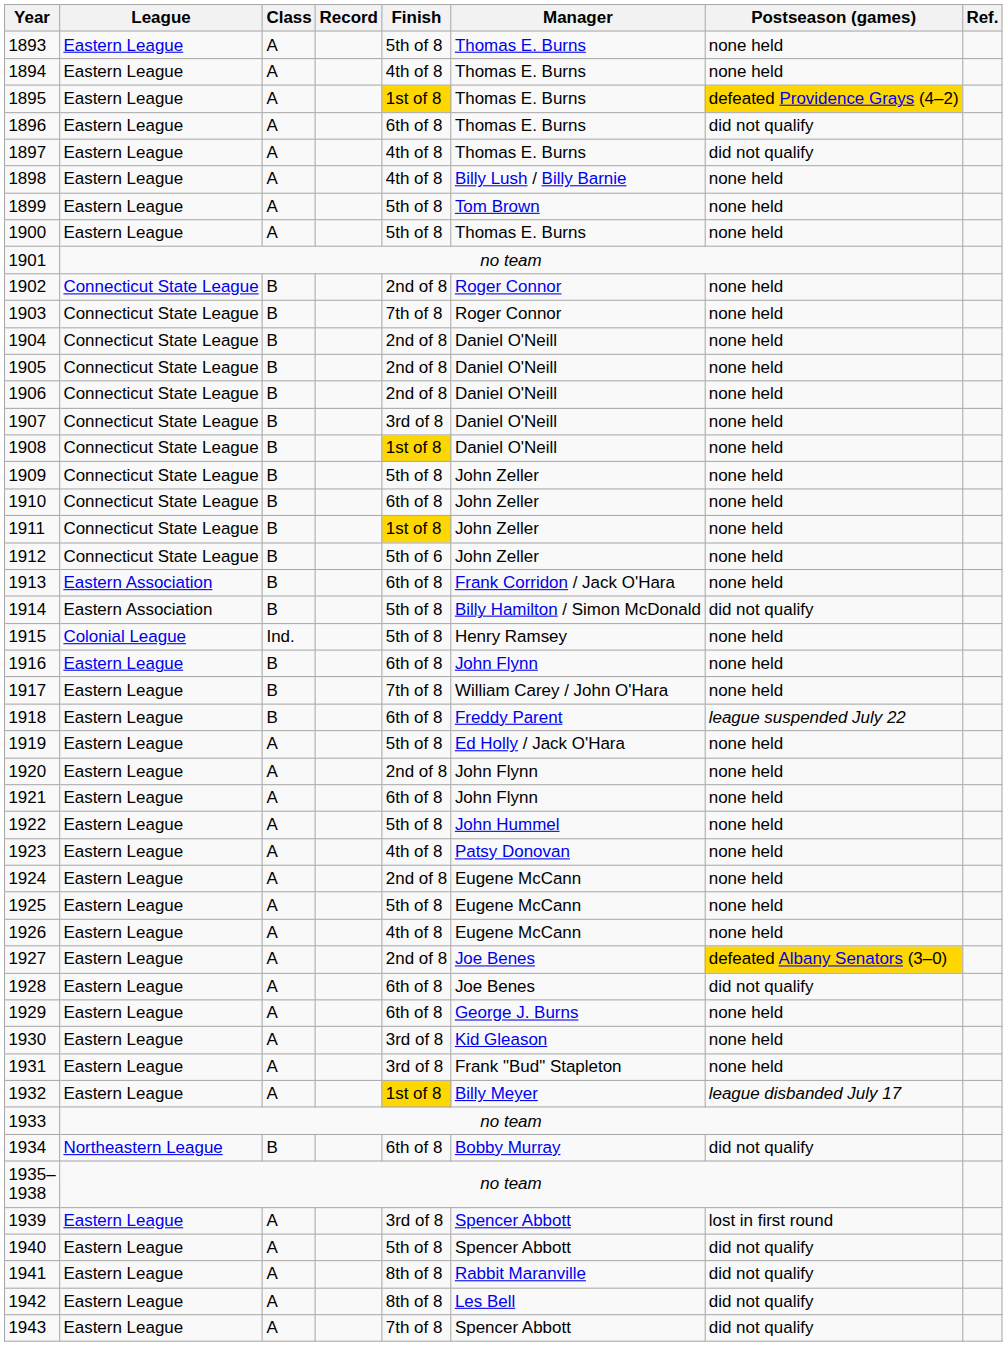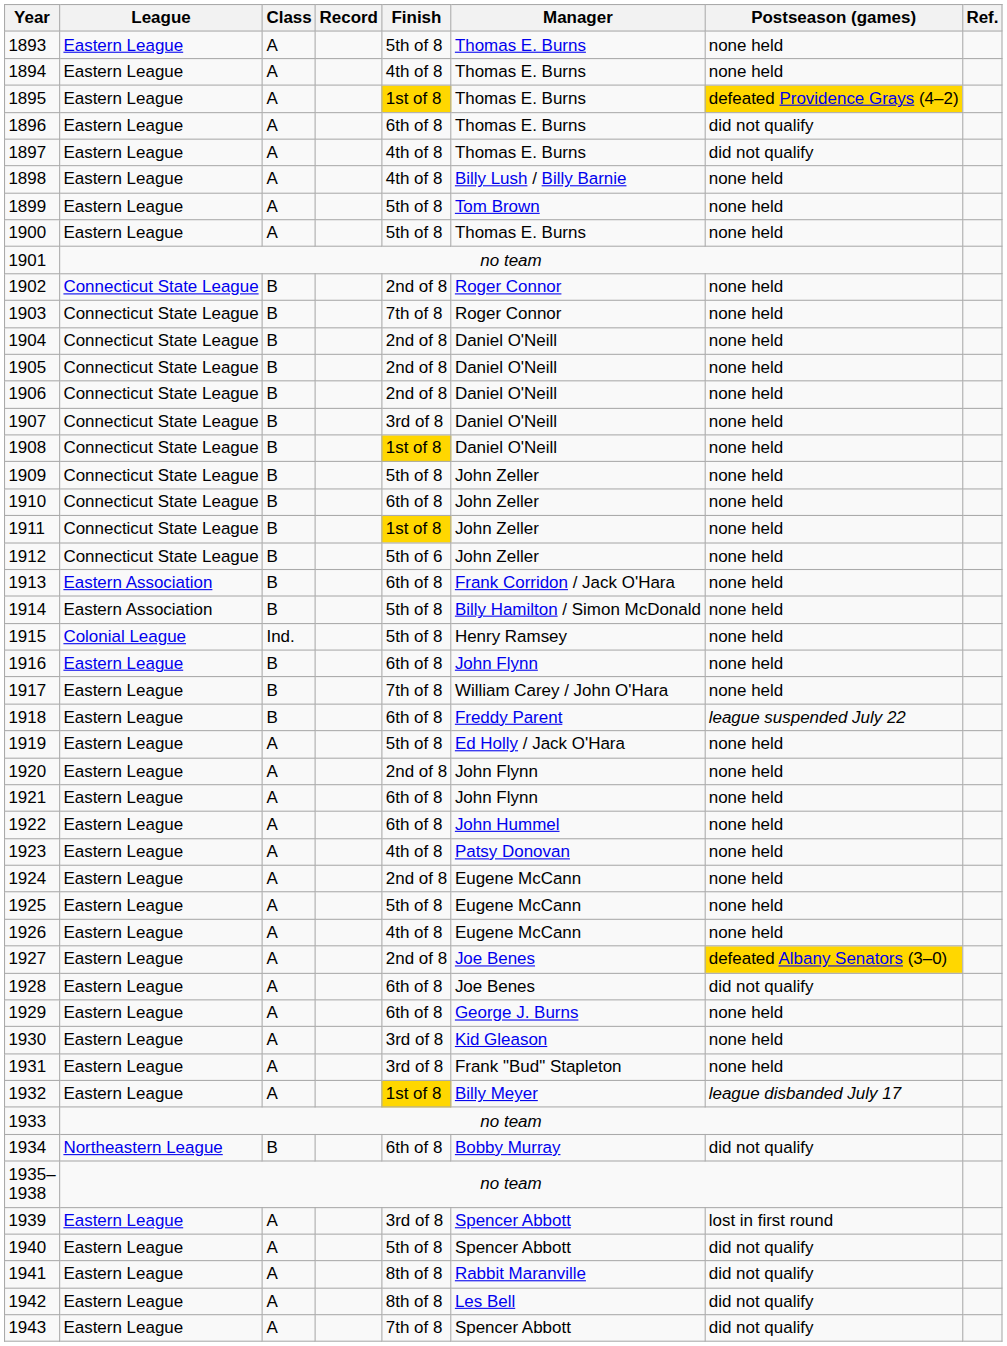 <table class="wikitable">
 <tr>
 <th>Year</th>
 <th>League</th>
 <th>Class</th>
 <th>Record</th>
 <th>Finish</th>
 <th>Manager</th>
 <th>Postseason (games)</th>
 <th>Ref.</th>
 </tr>
 <tr>
 <td>1893</td>
 <td><a href='#'>Eastern League</a></td>
 <td>A</td>
 <td></td>
 <td>5th of 8</td>
 <td><a href='#'>Thomas E. Burns</a></td>
 <td>none held</td>
 <td></td>
 </tr>
 <tr>
 <td>1894</td>
 <td>Eastern League</td>
 <td>A</td>
 <td></td>
 <td>4th of 8</td>
 <td>Thomas E. Burns</td>
 <td>none held</td>
 <td></td>
 </tr>
 <tr>
 <td>1895</td>
 <td>Eastern League</td>
 <td>A</td>
 <td></td>
 <td bgcolor=gold>1st of 8</td>
 <td>Thomas E. Burns</td>
 <td bgcolor=gold>defeated <a href='#'>Providence Grays</a> (4–2)</td>
 <td></td>
 </tr>
 <tr>
 <td>1896</td>
 <td>Eastern League</td>
 <td>A</td>
 <td></td>
 <td>6th of 8</td>
 <td>Thomas E. Burns</td>
 <td>did not qualify</td>
 <td></td>
 </tr>
 <tr>
 <td>1897</td>
 <td>Eastern League</td>
 <td>A</td>
 <td></td>
 <td>4th of 8</td>
 <td>Thomas E. Burns</td>
 <td>did not qualify</td>
 <td></td>
 </tr>
 <tr>
 <td>1898</td>
 <td>Eastern League</td>
 <td>A</td>
 <td></td>
 <td>4th of 8</td>
 <td><a href='#'>Billy Lush</a> / <a href='#'>Billy Barnie</a></td>
 <td>none held</td>
 <td></td>
 </tr>
 <tr>
 <td>1899</td>
 <td>Eastern League</td>
 <td>A</td>
 <td></td>
 <td>5th of 8</td>
 <td><a href='#'>Tom Brown</a></td>
 <td>none held</td>
 <td></td>
 </tr>
 <tr>
 <td>1900</td>
 <td>Eastern League</td>
 <td>A</td>
 <td></td>
 <td>5th of 8</td>
 <td>Thomas E. Burns</td>
 <td>none held</td>
 <td></td>
 </tr>
 <tr>
 <td>1901</td>
 <td colspan=6 align=center><em>no team</em></td>
 <td></td>
 </tr>
 <tr>
 <td>1902</td>
 <td><a href='#'>Connecticut State League</a></td>
 <td>B</td>
 <td></td>
 <td>2nd of 8</td>
 <td><a href='#'>Roger Connor</a></td>
 <td>none held</td>
 <td></td>
 </tr>
 <tr>
 <td>1903</td>
 <td>Connecticut State League</td>
 <td>B</td>
 <td></td>
 <td>7th of 8</td>
 <td>Roger Connor</td>
 <td>none held</td>
 <td></td>
 </tr>
 <tr>
 <td>1904</td>
 <td>Connecticut State League</td>
 <td>B</td>
 <td></td>
 <td>2nd of 8</td>
 <td>Daniel O'Neill</td>
 <td>none held</td>
 <td></td>
 </tr>
 <tr>
 <td>1905</td>
 <td>Connecticut State League</td>
 <td>B</td>
 <td></td>
 <td>2nd of 8</td>
 <td>Daniel O'Neill</td>
 <td>none held</td>
 <td></td>
 </tr>
 <tr>
 <td>1906</td>
 <td>Connecticut State League</td>
 <td>B</td>
 <td></td>
 <td>2nd of 8</td>
 <td>Daniel O'Neill</td>
 <td>none held</td>
 <td></td>
 </tr>
 <tr>
 <td>1907</td>
 <td>Connecticut State League</td>
 <td>B</td>
 <td></td>
 <td>3rd of 8</td>
 <td>Daniel O'Neill</td>
 <td>none held</td>
 <td></td>
 </tr>
 <tr>
 <td>1908</td>
 <td>Connecticut State League</td>
 <td>B</td>
 <td></td>
 <td bgcolor=gold>1st of 8</td>
 <td>Daniel O'Neill</td>
 <td>none held</td>
 <td></td>
 </tr>
 <tr>
 <td>1909</td>
 <td>Connecticut State League</td>
 <td>B</td>
 <td></td>
 <td>5th of 8</td>
 <td>John Zeller</td>
 <td>none held</td>
 <td></td>
 </tr>
 <tr>
 <td>1910</td>
 <td>Connecticut State League</td>
 <td>B</td>
 <td></td>
 <td>6th of 8</td>
 <td>John Zeller</td>
 <td>none held</td>
 <td></td>
 </tr>
 <tr>
 <td>1911</td>
 <td>Connecticut State League</td>
 <td>B</td>
 <td></td>
 <td bgcolor=gold>1st of 8</td>
 <td>John Zeller</td>
 <td>none held</td>
 <td></td>
 </tr>
 <tr>
 <td>1912</td>
 <td>Connecticut State League</td>
 <td>B</td>
 <td></td>
 <td>5th of 6</td>
 <td>John Zeller</td>
 <td>none held</td>
 <td></td>
 </tr>
 <tr>
 <td>1913</td>
 <td><a href='#'>Eastern Association</a></td>
 <td>B</td>
 <td></td>
 <td>6th of 8</td>
 <td><a href='#'>Frank Corridon</a> / Jack O'Hara</td>
 <td>none held</td>
 <td></td>
 </tr>
 <tr>
 <td>1914</td>
 <td>Eastern Association</td>
 <td>B</td>
 <td></td>
 <td>5th of 8</td>
 <td><a href='#'>Billy Hamilton</a> / Simon McDonald</td>
-<td>did not qualify</td>
+<td>none held</td>
 <td></td>
 </tr>
 <tr>
 <td>1915</td>
 <td><a href='#'>Colonial League</a></td>
 <td>Ind.</td>
 <td></td>
 <td>5th of 8</td>
 <td>Henry Ramsey</td>
 <td>none held</td>
 <td></td>
 </tr>
 <tr>
 <td>1916</td>
 <td><a href='#'>Eastern League</a></td>
 <td>B</td>
 <td></td>
 <td>6th of 8</td>
 <td><a href='#'>John Flynn</a></td>
 <td>none held</td>
 <td></td>
 </tr>
 <tr>
 <td>1917</td>
 <td>Eastern League</td>
 <td>B</td>
 <td></td>
 <td>7th of 8</td>
 <td>William Carey / John O'Hara</td>
 <td>none held</td>
 <td></td>
 </tr>
 <tr>
 <td>1918</td>
 <td>Eastern League</td>
 <td>B</td>
 <td></td>
 <td>6th of 8</td>
 <td><a href='#'>Freddy Parent</a></td>
 <td><em>league suspended July 22</em></td>
 <td></td>
 </tr>
 <tr>
 <td>1919</td>
 <td>Eastern League</td>
 <td>A</td>
 <td></td>
 <td>5th of 8</td>
 <td><a href='#'>Ed Holly</a> / Jack O'Hara</td>
 <td>none held</td>
 <td></td>
 </tr>
 <tr>
 <td>1920</td>
 <td>Eastern League</td>
 <td>A</td>
 <td></td>
 <td>2nd of 8</td>
 <td>John Flynn</td>
 <td>none held</td>
 <td></td>
 </tr>
 <tr>
 <td>1921</td>
 <td>Eastern League</td>
 <td>A</td>
 <td></td>
 <td>6th of 8</td>
 <td>John Flynn</td>
 <td>none held</td>
 <td></td>
 </tr>
 <tr>
 <td>1922</td>
 <td>Eastern League</td>
 <td>A</td>
 <td></td>
-<td>5th of 8</td>
+<td>6th of 8</td>
 <td><a href='#'>John Hummel</a></td>
 <td>none held</td>
 <td></td>
 </tr>
 <tr>
 <td>1923</td>
 <td>Eastern League</td>
 <td>A</td>
 <td></td>
 <td>4th of 8</td>
 <td><a href='#'>Patsy Donovan</a></td>
 <td>none held</td>
 <td></td>
 </tr>
 <tr>
 <td>1924</td>
 <td>Eastern League</td>
 <td>A</td>
 <td></td>
 <td>2nd of 8</td>
 <td>Eugene McCann</td>
 <td>none held</td>
 <td></td>
 </tr>
 <tr>
 <td>1925</td>
 <td>Eastern League</td>
 <td>A</td>
 <td></td>
 <td>5th of 8</td>
 <td>Eugene McCann</td>
 <td>none held</td>
 <td></td>
 </tr>
 <tr>
 <td>1926</td>
 <td>Eastern League</td>
 <td>A</td>
 <td></td>
 <td>4th of 8</td>
 <td>Eugene McCann</td>
 <td>none held</td>
 <td></td>
 </tr>
 <tr>
 <td>1927</td>
 <td>Eastern League</td>
 <td>A</td>
 <td></td>
 <td>2nd of 8</td>
 <td><a href='#'>Joe Benes</a></td>
 <td bgcolor=gold>defeated <a href='#'>Albany Senators</a> (3–0)</td>
 <td></td>
 </tr>
 <tr>
 <td>1928</td>
 <td>Eastern League</td>
 <td>A</td>
 <td></td>
 <td>6th of 8</td>
 <td>Joe Benes</td>
 <td>did not qualify</td>
 <td></td>
 </tr>
 <tr>
 <td>1929</td>
 <td>Eastern League</td>
 <td>A</td>
 <td></td>
 <td>6th of 8</td>
 <td><a href='#'>George J. Burns</a></td>
 <td>none held</td>
 <td></td>
 </tr>
 <tr>
 <td>1930</td>
 <td>Eastern League</td>
 <td>A</td>
 <td></td>
 <td>3rd of 8</td>
 <td><a href='#'>Kid Gleason</a></td>
 <td>none held</td>
 <td></td>
 </tr>
 <tr>
 <td>1931</td>
 <td>Eastern League</td>
 <td>A</td>
 <td></td>
 <td>3rd of 8</td>
 <td>Frank "Bud" Stapleton</td>
 <td>none held</td>
 <td></td>
 </tr>
 <tr>
 <td>1932</td>
 <td>Eastern League</td>
 <td>A</td>
 <td></td>
 <td bgcolor=gold>1st of 8</td>
 <td><a href='#'>Billy Meyer</a></td>
 <td><em>league disbanded July 17</em></td>
 <td></td>
 </tr>
 <tr>
 <td>1933</td>
 <td colspan=6 align=center><em>no team</em></td>
 <td></td>
 </tr>
 <tr>
 <td>1934</td>
 <td><a href='#'>Northeastern League</a></td>
 <td>B</td>
 <td></td>
 <td>6th of 8</td>
 <td><a href='#'>Bobby Murray</a></td>
 <td>did not qualify</td>
 <td></td>
 </tr>
 <tr>
 <td>1935–<br>1938</td>
 <td colspan=6 align=center><em>no team</em></td>
 <td></td>
 </tr>
 <tr>
 <td>1939</td>
 <td><a href='#'>Eastern League</a></td>
 <td>A</td>
 <td></td>
 <td>3rd of 8</td>
 <td><a href='#'>Spencer Abbott</a></td>
 <td>lost in first round</td>
 <td></td>
 </tr>
 <tr>
 <td>1940</td>
 <td>Eastern League</td>
 <td>A</td>
 <td></td>
 <td>5th of 8</td>
 <td>Spencer Abbott</td>
 <td>did not qualify</td>
 <td></td>
 </tr>
 <tr>
 <td>1941</td>
 <td>Eastern League</td>
 <td>A</td>
 <td></td>
 <td>8th of 8</td>
 <td><a href='#'>Rabbit Maranville</a></td>
 <td>did not qualify</td>
 <td></td>
 </tr>
 <tr>
 <td>1942</td>
 <td>Eastern League</td>
 <td>A</td>
 <td></td>
 <td>8th of 8</td>
 <td><a href='#'>Les Bell</a></td>
 <td>did not qualify</td>
 <td></td>
 </tr>
 <tr>
 <td>1943</td>
 <td>Eastern League</td>
 <td>A</td>
 <td></td>
 <td>7th of 8</td>
 <td>Spencer Abbott</td>
 <td>did not qualify</td>
 <td></td>
 </tr>
 </table>
